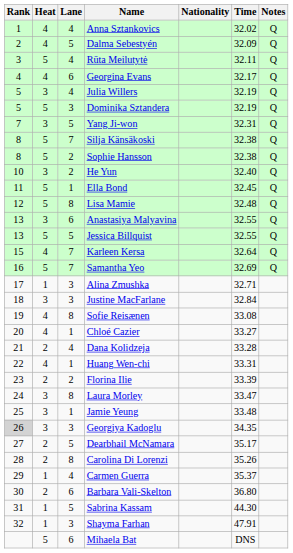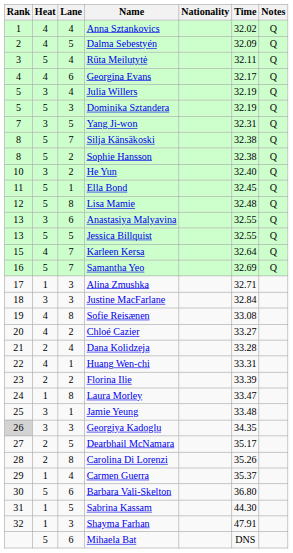 <table class="wikitable sortable" style="text-align:center">
 <tr>
 <th>Rank</th>
 <th>Heat</th>
 <th>Lane</th>
 <th>Name</th>
 <th>Nationality</th>
 <th>Time</th>
 <th>Notes</th>
 </tr>
 <tr bgcolor=ccffcc>
 <td>1</td>
 <td>4</td>
 <td>4</td>
 <td align=left><a href='#'>Anna Sztankovics</a></td>
 <td align=left></td>
 <td>32.02</td>
 <td>Q</td>
 </tr>
 <tr bgcolor=ccffcc>
 <td>2</td>
 <td>4</td>
 <td>5</td>
 <td align=left><a href='#'>Dalma Sebestyén</a></td>
 <td align=left></td>
 <td>32.09</td>
 <td>Q</td>
 </tr>
 <tr bgcolor=ccffcc>
 <td>3</td>
 <td>5</td>
 <td>4</td>
 <td align=left><a href='#'>Rūta Meilutytė</a></td>
 <td align=left></td>
 <td>32.11</td>
 <td>Q</td>
 </tr>
 <tr bgcolor=ccffcc>
 <td>4</td>
 <td>4</td>
 <td>6</td>
 <td align=left><a href='#'>Georgina Evans</a></td>
 <td align=left></td>
 <td>32.17</td>
 <td>Q</td>
 </tr>
 <tr bgcolor=ccffcc>
 <td>5</td>
 <td>3</td>
 <td>4</td>
 <td align=left><a href='#'>Julia Willers</a></td>
 <td align=left></td>
 <td>32.19</td>
 <td>Q</td>
 </tr>
 <tr bgcolor=ccffcc>
 <td>5</td>
 <td>5</td>
 <td>3</td>
 <td align=left><a href='#'>Dominika Sztandera</a></td>
 <td align=left></td>
 <td>32.19</td>
 <td>Q</td>
 </tr>
 <tr bgcolor=ccffcc>
 <td>7</td>
 <td>3</td>
 <td>5</td>
 <td align=left><a href='#'>Yang Ji-won</a></td>
 <td align=left></td>
 <td>32.31</td>
 <td>Q</td>
 </tr>
 <tr bgcolor=ccffcc>
 <td>8</td>
 <td>5</td>
 <td>7</td>
 <td align=left><a href='#'>Silja Känsäkoski</a></td>
 <td align=left></td>
 <td>32.38</td>
 <td>Q</td>
 </tr>
 <tr bgcolor=ccffcc>
 <td>8</td>
 <td>5</td>
 <td>2</td>
 <td align=left><a href='#'>Sophie Hansson</a></td>
 <td align=left></td>
 <td>32.38</td>
 <td>Q</td>
 </tr>
 <tr bgcolor=ccffcc>
 <td>10</td>
 <td>3</td>
 <td>2</td>
 <td align=left><a href='#'>He Yun</a></td>
 <td align=left></td>
 <td>32.40</td>
 <td>Q</td>
 </tr>
 <tr bgcolor=ccffcc>
 <td>11</td>
 <td>5</td>
 <td>1</td>
 <td align=left><a href='#'>Ella Bond</a></td>
 <td align=left></td>
 <td>32.45</td>
 <td>Q</td>
 </tr>
 <tr bgcolor=ccffcc>
 <td>12</td>
 <td>5</td>
 <td>8</td>
 <td align=left><a href='#'>Lisa Mamie</a></td>
 <td align=left></td>
 <td>32.48</td>
 <td>Q</td>
 </tr>
 <tr bgcolor=ccffcc>
 <td>13</td>
 <td>3</td>
 <td>6</td>
 <td align=left><a href='#'>Anastasiya Malyavina</a></td>
 <td align=left></td>
 <td>32.55</td>
 <td>Q</td>
 </tr>
 <tr bgcolor=ccffcc>
 <td>13</td>
 <td>5</td>
 <td>5</td>
 <td align=left><a href='#'>Jessica Billquist</a></td>
 <td align=left></td>
 <td>32.55</td>
 <td>Q</td>
 </tr>
 <tr bgcolor=ccffcc>
 <td>15</td>
 <td>4</td>
 <td>7</td>
 <td align=left><a href='#'>Karleen Kersa</a></td>
 <td align=left></td>
 <td>32.64</td>
 <td>Q</td>
 </tr>
 <tr bgcolor=ccffcc>
 <td>16</td>
 <td>5</td>
 <td>7</td>
 <td align=left><a href='#'>Samantha Yeo</a></td>
 <td align=left></td>
 <td>32.69</td>
 <td>Q</td>
 </tr>
 <tr>
 <td>17</td>
 <td>1</td>
 <td>3</td>
 <td align=left><a href='#'>Alina Zmushka</a></td>
 <td align=left></td>
 <td>32.71</td>
 <td></td>
 </tr>
 <tr>
 <td>18</td>
 <td>3</td>
 <td>3</td>
 <td align=left><a href='#'>Justine MacFarlane</a></td>
 <td align=left></td>
 <td>32.84</td>
 <td></td>
 </tr>
 <tr>
 <td>19</td>
 <td>4</td>
 <td>8</td>
 <td align=left><a href='#'>Sofie Reisænen</a></td>
 <td align=left></td>
 <td>33.08</td>
 <td></td>
 </tr>
 <tr>
 <td>20</td>
 <td>4</td>
-<td>1</td>
+<td>2</td>
 <td align=left><a href='#'>Chloé Cazier</a></td>
 <td align=left></td>
 <td>33.27</td>
 <td></td>
 </tr>
 <tr>
 <td>21</td>
 <td>2</td>
 <td>4</td>
 <td align=left><a href='#'>Dana Kolidzeja</a></td>
 <td align=left></td>
 <td>33.28</td>
 <td></td>
 </tr>
 <tr>
 <td>22</td>
 <td>4</td>
 <td>1</td>
 <td align=left><a href='#'>Huang Wen-chi</a></td>
 <td align=left></td>
 <td>33.31</td>
 <td></td>
 </tr>
 <tr>
 <td>23</td>
 <td>2</td>
 <td>2</td>
 <td align=left><a href='#'>Florina Ilie</a></td>
 <td align=left></td>
 <td>33.39</td>
 <td></td>
 </tr>
 <tr>
 <td>24</td>
-<td>3</td>
+<td>1</td>
 <td>8</td>
 <td align=left><a href='#'>Laura Morley</a></td>
 <td align=left></td>
 <td>33.47</td>
 <td></td>
 </tr>
 <tr>
 <td>25</td>
 <td>3</td>
 <td>1</td>
 <td align=left><a href='#'>Jamie Yeung</a></td>
 <td align=left></td>
 <td>33.48</td>
 <td></td>
 </tr>
 <tr>
 <td style="background: lightgrey;">26</td>
 <td>3</td>
 <td>3</td>
 <td align=left><a href='#'>Georgiya Kadoglu</a></td>
 <td align=left></td>
 <td>34.35</td>
 <td></td>
 </tr>
 <tr>
 <td>27</td>
 <td>2</td>
 <td>5</td>
 <td align=left><a href='#'>Dearbhail McNamara</a></td>
 <td align=left></td>
 <td>35.17</td>
 <td></td>
 </tr>
 <tr>
 <td>28</td>
 <td>2</td>
 <td>8</td>
 <td align=left><a href='#'>Carolina Di Lorenzi</a></td>
 <td align=left></td>
 <td>35.26</td>
 <td></td>
 </tr>
 <tr>
 <td>29</td>
 <td>1</td>
 <td>4</td>
 <td align=left><a href='#'>Carmen Guerra</a></td>
 <td align=left></td>
 <td>35.37</td>
 <td></td>
 </tr>
 <tr>
 <td>30</td>
-<td>2</td>
+<td>5</td>
 <td>6</td>
 <td align=left><a href='#'>Barbara Vali-Skelton</a></td>
 <td align=left></td>
 <td>36.80</td>
 <td></td>
 </tr>
 <tr>
 <td>31</td>
 <td>1</td>
 <td>5</td>
 <td align=left><a href='#'>Sabrina Kassam</a></td>
 <td align=left></td>
 <td>44.30</td>
 <td></td>
 </tr>
 <tr>
 <td>32</td>
 <td>1</td>
 <td>3</td>
 <td align=left><a href='#'>Shayma Farhan</a></td>
 <td align=left></td>
 <td>47.91</td>
 <td></td>
 </tr>
 <tr>
 <td></td>
 <td>5</td>
 <td>6</td>
 <td align=left><a href='#'>Mihaela Bat</a></td>
 <td align=left></td>
 <td>DNS</td>
 <td></td>
 </tr>
 </table>
